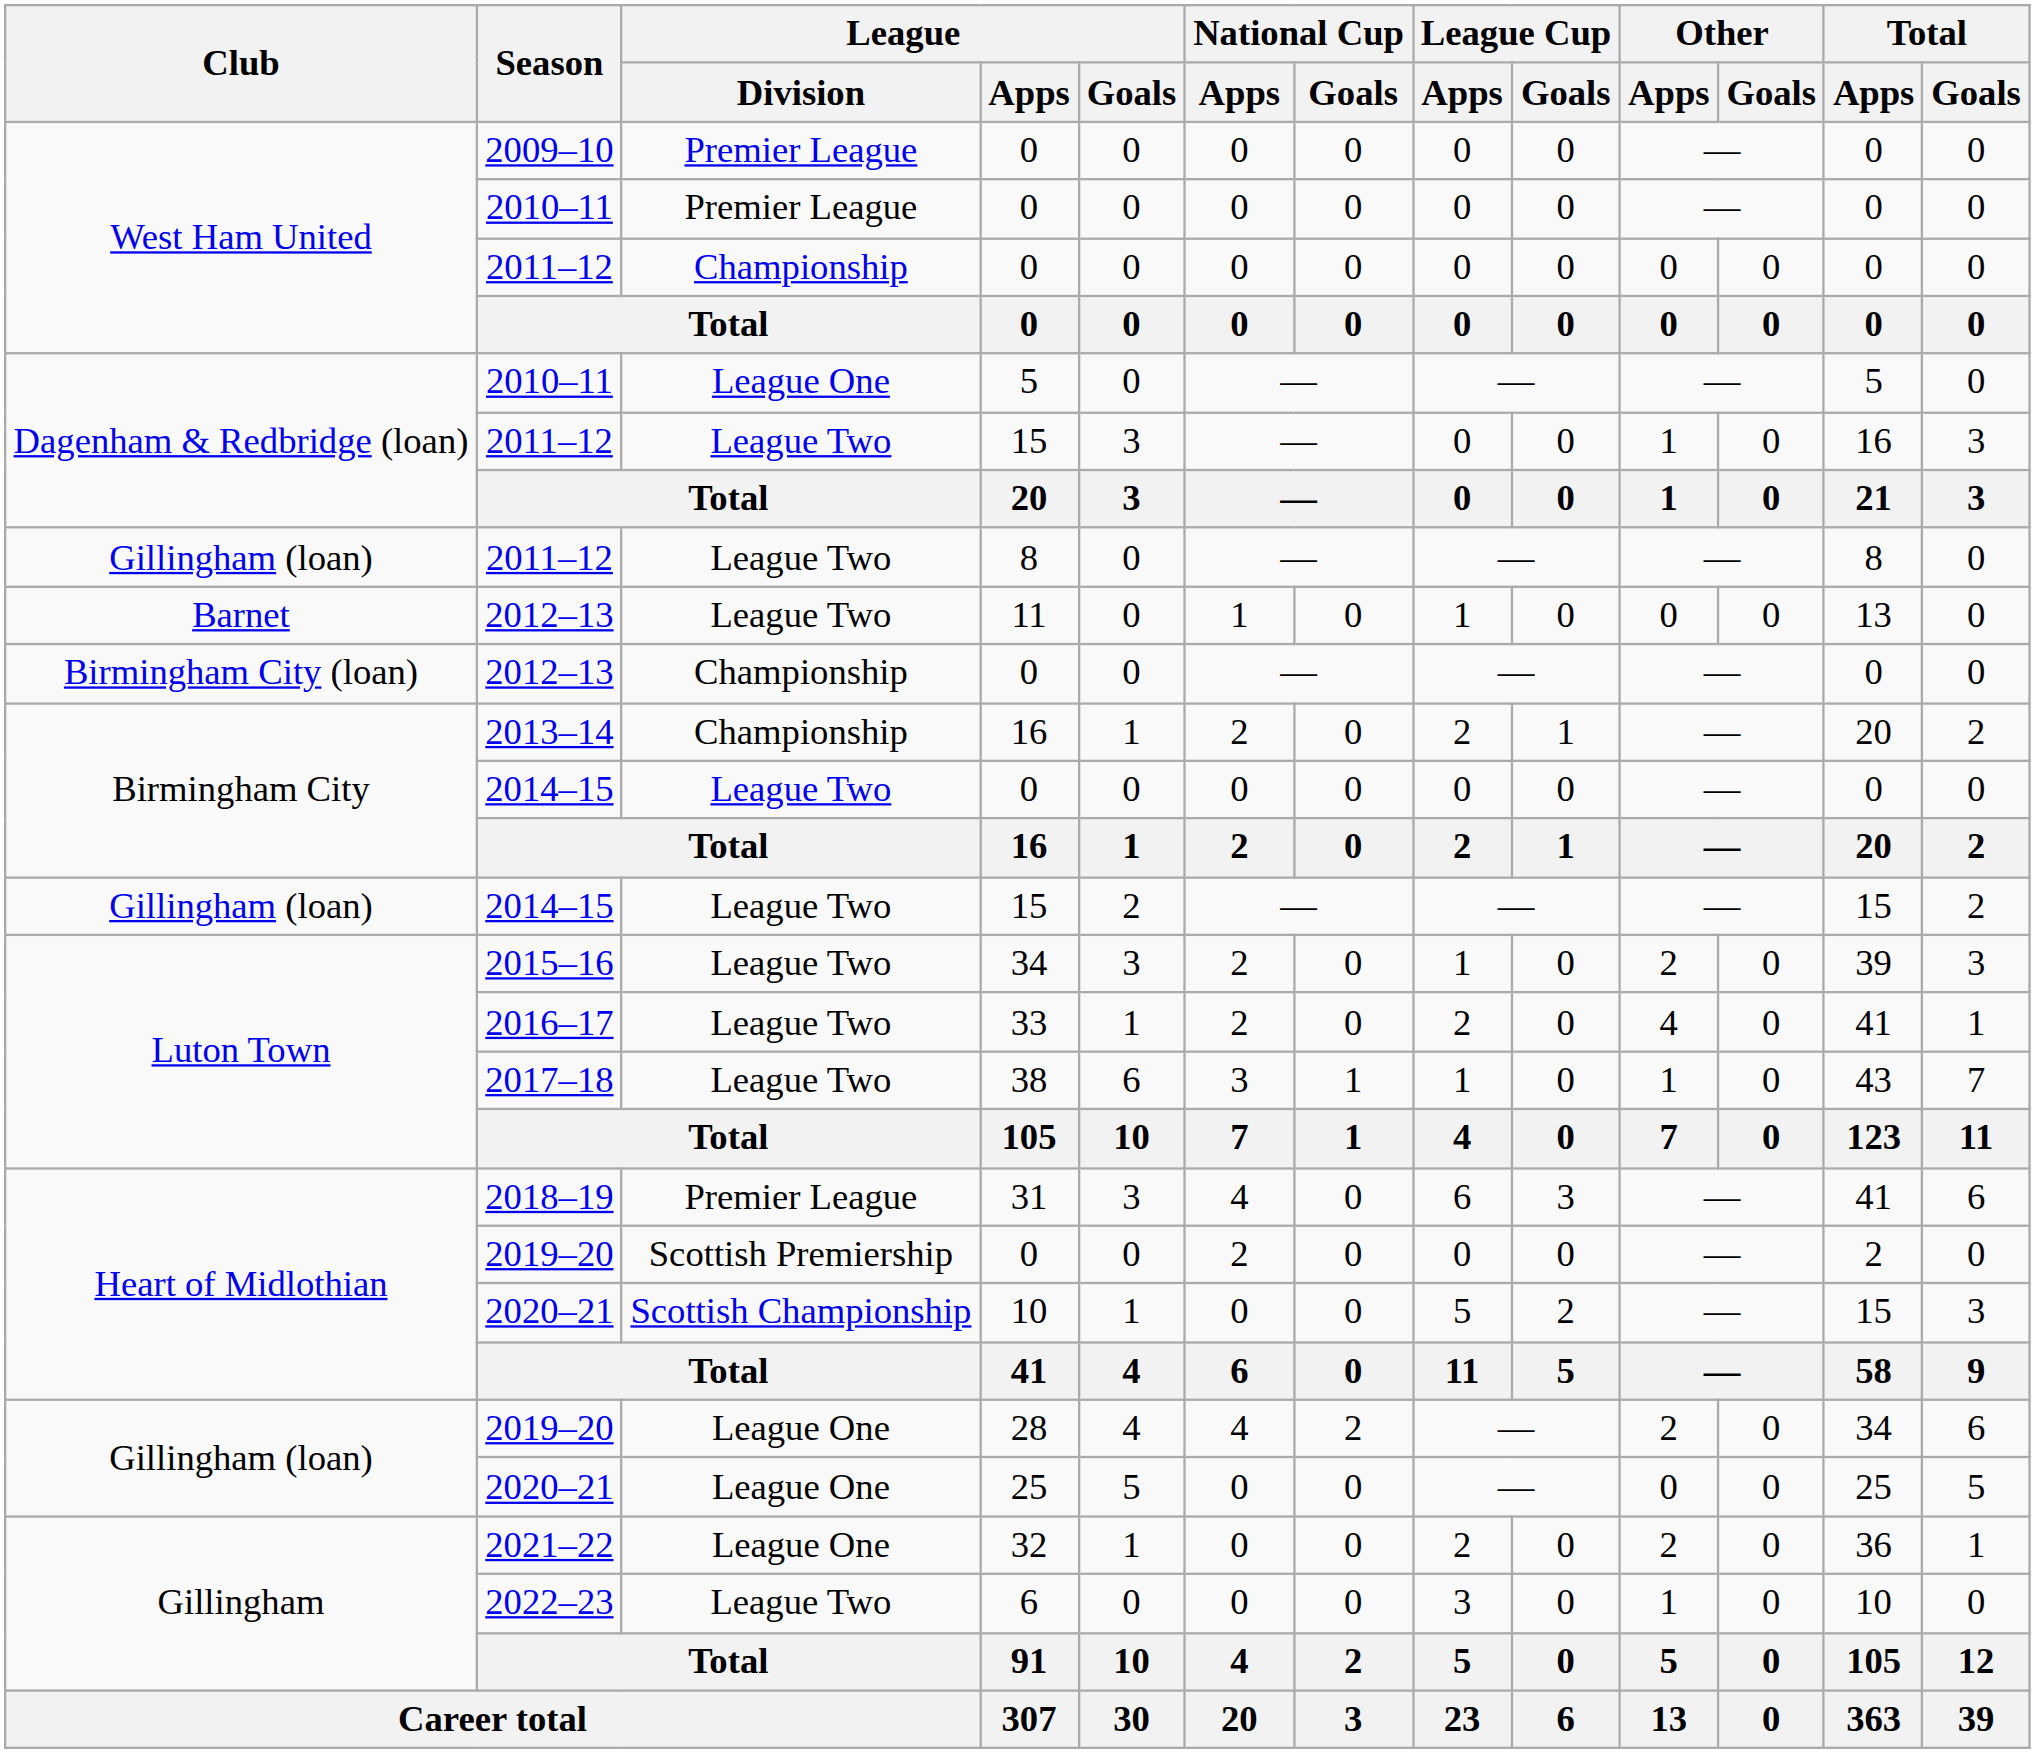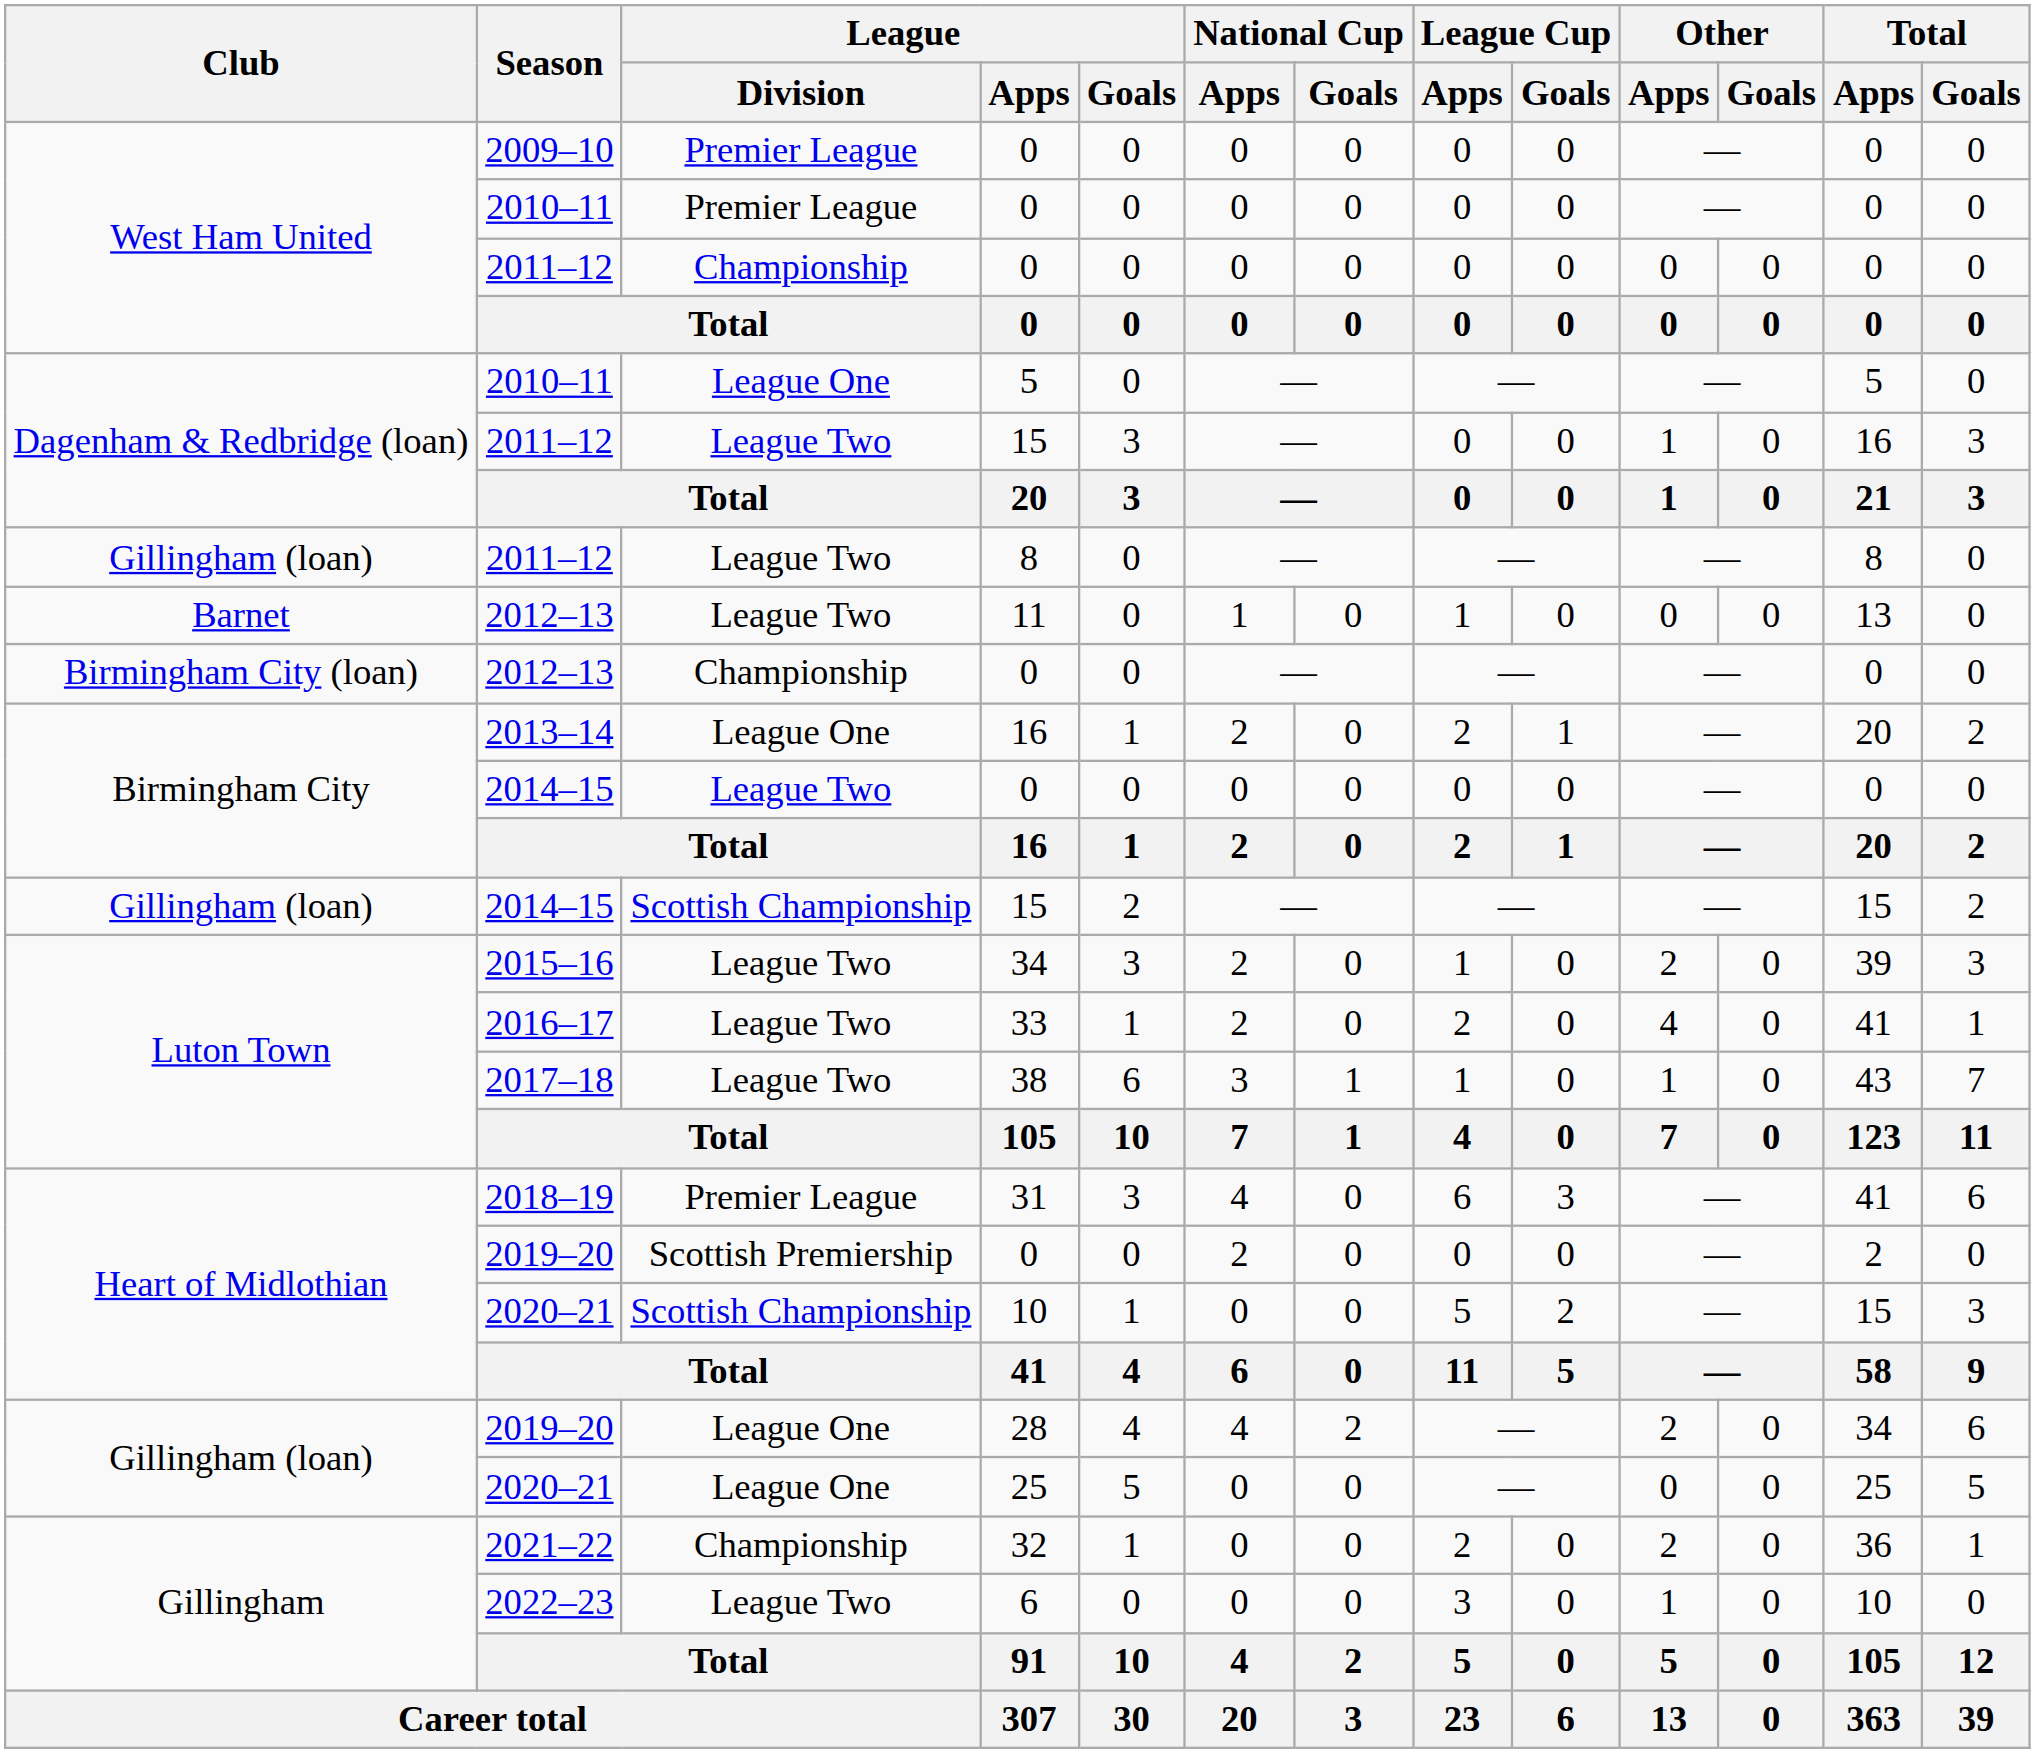 <table class=wikitable style=text-align:center>
 <tr>
 <th rowspan=2>Club</th>
 <th rowspan=2>Season</th>
 <th colspan=3>League</th>
 <th colspan=2>National Cup</th>
 <th colspan=2>League Cup</th>
 <th colspan=2>Other</th>
 <th colspan=2>Total</th>
 </tr>
 <tr>
 <th>Division</th>
 <th>Apps</th>
 <th>Goals</th>
 <th>Apps</th>
 <th>Goals</th>
 <th>Apps</th>
 <th>Goals</th>
 <th>Apps</th>
 <th>Goals</th>
 <th>Apps</th>
 <th>Goals</th>
 </tr>
 <tr>
 <td rowspan=4><a href='#'>West Ham United</a></td>
 <td><a href='#'>2009–10</a></td>
 <td><a href='#'>Premier League</a></td>
 <td>0</td>
 <td>0</td>
 <td>0</td>
 <td>0</td>
 <td>0</td>
 <td>0</td>
 <td colspan=2>—</td>
 <td>0</td>
 <td>0</td>
 </tr>
 <tr>
 <td><a href='#'>2010–11</a></td>
 <td>Premier League</td>
 <td>0</td>
 <td>0</td>
 <td>0</td>
 <td>0</td>
 <td>0</td>
 <td>0</td>
 <td colspan=2>—</td>
 <td>0</td>
 <td>0</td>
 </tr>
 <tr>
 <td><a href='#'>2011–12</a></td>
 <td><a href='#'>Championship</a></td>
 <td>0</td>
 <td>0</td>
 <td>0</td>
 <td>0</td>
 <td>0</td>
 <td>0</td>
 <td>0</td>
 <td>0</td>
 <td>0</td>
 <td>0</td>
 </tr>
 <tr>
 <th colspan=2>Total</th>
 <th>0</th>
 <th>0</th>
 <th>0</th>
 <th>0</th>
 <th>0</th>
 <th>0</th>
 <th>0</th>
 <th>0</th>
 <th>0</th>
 <th>0</th>
 </tr>
 <tr>
 <td rowspan=3><a href='#'>Dagenham & Redbridge</a> (loan)</td>
 <td><a href='#'>2010–11</a></td>
 <td><a href='#'>League One</a></td>
 <td>5</td>
 <td>0</td>
 <td colspan=2>—</td>
 <td colspan=2>—</td>
 <td colspan=2>—</td>
 <td>5</td>
 <td>0</td>
 </tr>
 <tr>
 <td><a href='#'>2011–12</a></td>
 <td><a href='#'>League Two</a></td>
 <td>15</td>
 <td>3</td>
 <td colspan=2>—</td>
 <td>0</td>
 <td>0</td>
 <td>1</td>
 <td>0</td>
 <td>16</td>
 <td>3</td>
 </tr>
 <tr>
 <th colspan=2>Total</th>
 <th>20</th>
 <th>3</th>
 <th colspan=2>—</th>
 <th>0</th>
 <th>0</th>
 <th>1</th>
 <th>0</th>
 <th>21</th>
 <th>3</th>
 </tr>
 <tr>
 <td><a href='#'>Gillingham</a> (loan)</td>
 <td><a href='#'>2011–12</a></td>
 <td>League Two</td>
 <td>8</td>
 <td>0</td>
 <td colspan=2>—</td>
 <td colspan=2>—</td>
 <td colspan=2>—</td>
 <td>8</td>
 <td>0</td>
 </tr>
 <tr>
 <td><a href='#'>Barnet</a></td>
 <td><a href='#'>2012–13</a></td>
 <td>League Two</td>
 <td>11</td>
 <td>0</td>
 <td>1</td>
 <td>0</td>
 <td>1</td>
 <td>0</td>
 <td>0</td>
 <td>0</td>
 <td>13</td>
 <td>0</td>
 </tr>
 <tr>
 <td><a href='#'>Birmingham City</a> (loan)</td>
 <td><a href='#'>2012–13</a></td>
 <td>Championship</td>
 <td>0</td>
 <td>0</td>
 <td colspan=2>—</td>
 <td colspan=2>—</td>
 <td colspan=2>—</td>
 <td>0</td>
 <td>0</td>
 </tr>
 <tr>
 <td rowspan=3>Birmingham City</td>
 <td><a href='#'>2013–14</a></td>
-<td>Championship</td>
+<td>League One</td>
 <td>16</td>
 <td>1</td>
 <td>2</td>
 <td>0</td>
 <td>2</td>
 <td>1</td>
 <td colspan=2>—</td>
 <td>20</td>
 <td>2</td>
 </tr>
 <tr>
 <td><a href='#'>2014–15</a></td>
 <td><a href='#'>League Two</a></td>
 <td>0</td>
 <td>0</td>
 <td>0</td>
 <td>0</td>
 <td>0</td>
 <td>0</td>
 <td colspan=2>—</td>
 <td>0</td>
 <td>0</td>
 </tr>
 <tr>
 <th colspan=2>Total</th>
 <th>16</th>
 <th>1</th>
 <th>2</th>
 <th>0</th>
 <th>2</th>
 <th>1</th>
 <th colspan=2>—</th>
 <th>20</th>
 <th>2</th>
 </tr>
 <tr>
 <td><a href='#'>Gillingham</a> (loan)</td>
 <td><a href='#'>2014–15</a></td>
-<td>League Two</td>
+<td><a href='#'>Scottish Championship</a></td>
 <td>15</td>
 <td>2</td>
 <td colspan=2>—</td>
 <td colspan=2>—</td>
 <td colspan=2>—</td>
 <td>15</td>
 <td>2</td>
 </tr>
 <tr>
 <td rowspan=4><a href='#'>Luton Town</a></td>
 <td><a href='#'>2015–16</a></td>
 <td>League Two</td>
 <td>34</td>
 <td>3</td>
 <td>2</td>
 <td>0</td>
 <td>1</td>
 <td>0</td>
 <td>2</td>
 <td>0</td>
 <td>39</td>
 <td>3</td>
 </tr>
 <tr>
 <td><a href='#'>2016–17</a></td>
 <td>League Two</td>
 <td>33</td>
 <td>1</td>
 <td>2</td>
 <td>0</td>
 <td>2</td>
 <td>0</td>
 <td>4</td>
 <td>0</td>
 <td>41</td>
 <td>1</td>
 </tr>
 <tr>
 <td><a href='#'>2017–18</a></td>
 <td>League Two</td>
 <td>38</td>
 <td>6</td>
 <td>3</td>
 <td>1</td>
 <td>1</td>
 <td>0</td>
 <td>1</td>
 <td>0</td>
 <td>43</td>
 <td>7</td>
 </tr>
 <tr>
 <th colspan=2>Total</th>
 <th>105</th>
 <th>10</th>
 <th>7</th>
 <th>1</th>
 <th>4</th>
 <th>0</th>
 <th>7</th>
 <th>0</th>
 <th>123</th>
 <th>11</th>
 </tr>
 <tr>
 <td rowspan=4><a href='#'>Heart of Midlothian</a></td>
 <td><a href='#'>2018–19</a></td>
 <td>Premier League</td>
 <td>31</td>
 <td>3</td>
 <td>4</td>
 <td>0</td>
 <td>6</td>
 <td>3</td>
 <td colspan=2>—</td>
 <td>41</td>
 <td>6</td>
 </tr>
 <tr>
 <td><a href='#'>2019–20</a></td>
 <td>Scottish Premiership</td>
 <td>0</td>
 <td>0</td>
 <td>2</td>
 <td>0</td>
 <td>0</td>
 <td>0</td>
 <td colspan=2>—</td>
 <td>2</td>
 <td>0</td>
 </tr>
 <tr>
 <td><a href='#'>2020–21</a></td>
 <td><a href='#'>Scottish Championship</a></td>
 <td>10</td>
 <td>1</td>
 <td>0</td>
 <td>0</td>
 <td>5</td>
 <td>2</td>
 <td colspan=2>—</td>
 <td>15</td>
 <td>3</td>
 </tr>
 <tr>
 <th colspan=2>Total</th>
 <th>41</th>
 <th>4</th>
 <th>6</th>
 <th>0</th>
 <th>11</th>
 <th>5</th>
 <th colspan=2>—</th>
 <th>58</th>
 <th>9</th>
 </tr>
 <tr>
 <td rowspan=2>Gillingham (loan)</td>
 <td><a href='#'>2019–20</a></td>
 <td>League One</td>
 <td>28</td>
 <td>4</td>
 <td>4</td>
 <td>2</td>
 <td colspan=2>—</td>
 <td>2</td>
 <td>0</td>
 <td>34</td>
 <td>6</td>
 </tr>
 <tr>
 <td><a href='#'>2020–21</a></td>
 <td>League One</td>
 <td>25</td>
 <td>5</td>
 <td>0</td>
 <td>0</td>
 <td colspan=2>—</td>
 <td>0</td>
 <td>0</td>
 <td>25</td>
 <td>5</td>
 </tr>
 <tr>
 <td rowspan=3>Gillingham</td>
 <td><a href='#'>2021–22</a></td>
-<td>League One</td>
+<td>Championship</td>
 <td>32</td>
 <td>1</td>
 <td>0</td>
 <td>0</td>
 <td>2</td>
 <td>0</td>
 <td>2</td>
 <td>0</td>
 <td>36</td>
 <td>1</td>
 </tr>
 <tr>
 <td><a href='#'>2022–23</a></td>
 <td>League Two</td>
 <td>6</td>
 <td>0</td>
 <td>0</td>
 <td>0</td>
 <td>3</td>
 <td>0</td>
 <td>1</td>
 <td>0</td>
 <td>10</td>
 <td>0</td>
 </tr>
 <tr>
 <th colspan=2>Total</th>
 <th>91</th>
 <th>10</th>
 <th>4</th>
 <th>2</th>
 <th>5</th>
 <th>0</th>
 <th>5</th>
 <th>0</th>
 <th>105</th>
 <th>12</th>
 </tr>
 <tr>
 <th colspan=3>Career total</th>
 <th>307</th>
 <th>30</th>
 <th>20</th>
 <th>3</th>
 <th>23</th>
 <th>6</th>
 <th>13</th>
 <th>0</th>
 <th>363</th>
 <th>39</th>
 </tr>
 </table>
